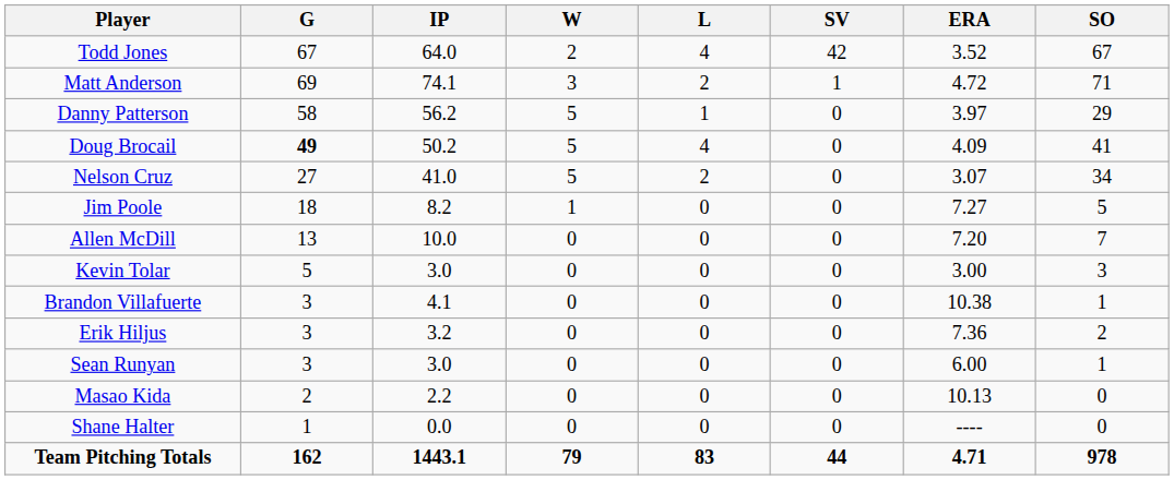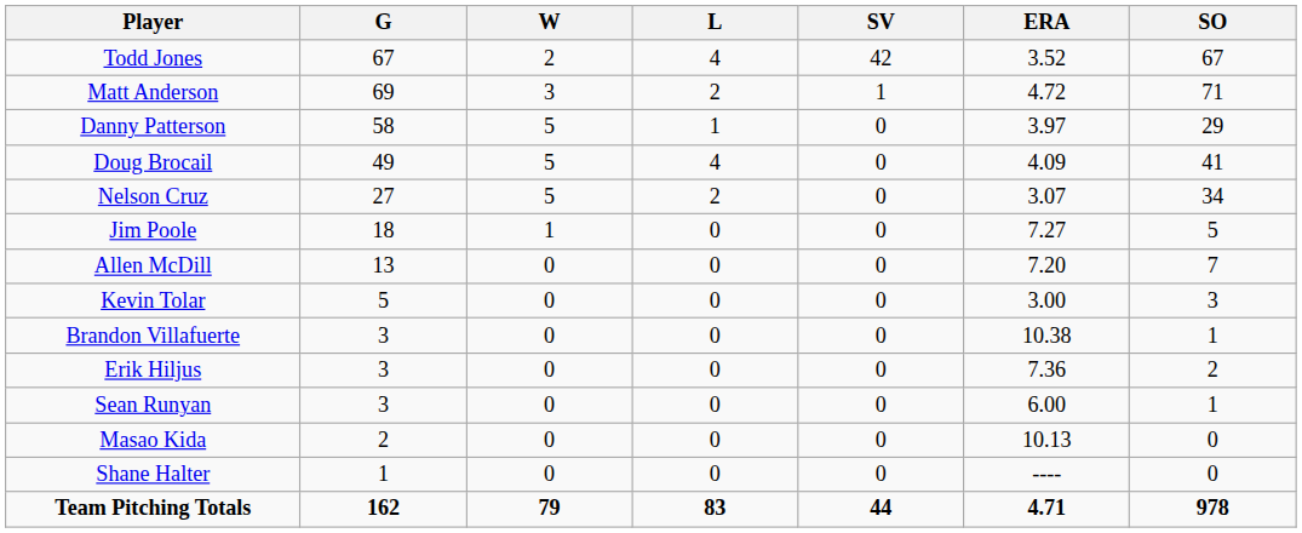 <table class="wikitable sortable">
 <tr>
 <th bgcolor="#DDDDFF" width="16%">Player</th>
 <th bgcolor="#DDDDFF" width="9%">G</th>
-<th bgcolor="#DDDDFF" width="9%">IP</th>
 <th bgcolor="#DDDDFF" width="9%">W</th>
 <th bgcolor="#DDDDFF" width="9%">L</th>
 <th bgcolor="#DDDDFF" width="9%">SV</th>
 <th bgcolor="#DDDDFF" width="9%">ERA</th>
 <th bgcolor="#DDDDFF" width="9%">SO</th>
 </tr>
 <tr align="center">
 <td><a href='#'>Todd Jones</a></td>
 <td>67</td>
-<td>64.0</td>
 <td>2</td>
 <td>4</td>
 <td>42</td>
 <td>3.52</td>
 <td>67</td>
 </tr>
 <tr align=center>
 <td><a href='#'>Matt Anderson</a></td>
 <td>69</td>
-<td>74.1</td>
 <td>3</td>
 <td>2</td>
 <td>1</td>
 <td>4.72</td>
 <td>71</td>
 </tr>
 <tr align="center">
 <td><a href='#'>Danny Patterson</a></td>
 <td>58</td>
-<td>56.2</td>
 <td>5</td>
 <td>1</td>
 <td>0</td>
 <td>3.97</td>
 <td>29</td>
 </tr>
 <tr align="center">
 <td><a href='#'>Doug Brocail</a></td>
-<td><strong>49</strong></td>
-<td>50.2</td>
+<td>49</td>
 <td>5</td>
 <td>4</td>
 <td>0</td>
 <td>4.09</td>
 <td>41</td>
 </tr>
 <tr align="center">
 <td><a href='#'>Nelson Cruz</a></td>
 <td>27</td>
-<td>41.0</td>
 <td>5</td>
 <td>2</td>
 <td>0</td>
 <td>3.07</td>
 <td>34</td>
 </tr>
 <tr align="center">
 <td><a href='#'>Jim Poole</a></td>
 <td>18</td>
-<td>8.2</td>
 <td>1</td>
 <td>0</td>
 <td>0</td>
 <td>7.27</td>
 <td>5</td>
 </tr>
 <tr align=center>
 <td><a href='#'>Allen McDill</a></td>
 <td>13</td>
-<td>10.0</td>
 <td>0</td>
 <td>0</td>
 <td>0</td>
 <td>7.20</td>
 <td>7</td>
 </tr>
 <tr align=center>
 <td><a href='#'>Kevin Tolar</a></td>
 <td>5</td>
-<td>3.0</td>
 <td>0</td>
 <td>0</td>
 <td>0</td>
 <td>3.00</td>
 <td>3</td>
 </tr>
 <tr align=center>
 <td><a href='#'>Brandon Villafuerte</a></td>
 <td>3</td>
-<td>4.1</td>
 <td>0</td>
 <td>0</td>
 <td>0</td>
 <td>10.38</td>
 <td>1</td>
 </tr>
 <tr align=center>
 <td><a href='#'>Erik Hiljus</a></td>
 <td>3</td>
-<td>3.2</td>
 <td>0</td>
 <td>0</td>
 <td>0</td>
 <td>7.36</td>
 <td>2</td>
 </tr>
 <tr align=center>
 <td><a href='#'>Sean Runyan</a></td>
 <td>3</td>
-<td>3.0</td>
 <td>0</td>
 <td>0</td>
 <td>0</td>
 <td>6.00</td>
 <td>1</td>
 </tr>
 <tr align=center>
 <td><a href='#'>Masao Kida</a></td>
 <td>2</td>
-<td>2.2</td>
 <td>0</td>
 <td>0</td>
 <td>0</td>
 <td>10.13</td>
 <td>0</td>
 </tr>
 <tr align=center>
 <td><a href='#'>Shane Halter</a></td>
 <td>1</td>
-<td>0.0</td>
 <td>0</td>
 <td>0</td>
 <td>0</td>
 <td>----</td>
 <td>0</td>
 </tr>
 <tr align=center>
 <td><strong>Team Pitching Totals</strong></td>
 <td><strong>162</strong></td>
-<td><strong>1443.1</strong></td>
 <td><strong>79</strong></td>
 <td><strong>83</strong></td>
 <td><strong>44</strong></td>
 <td><strong>4.71</strong></td>
 <td><strong>978</strong></td>
 </tr>
 </table>
